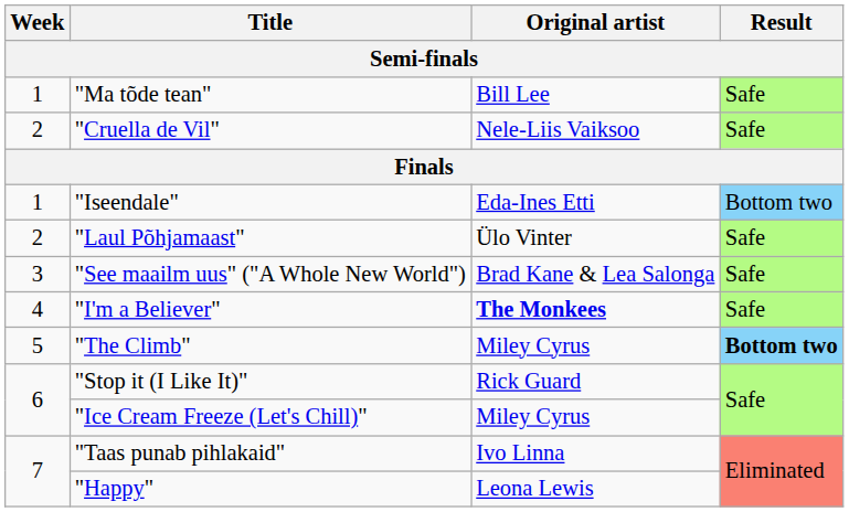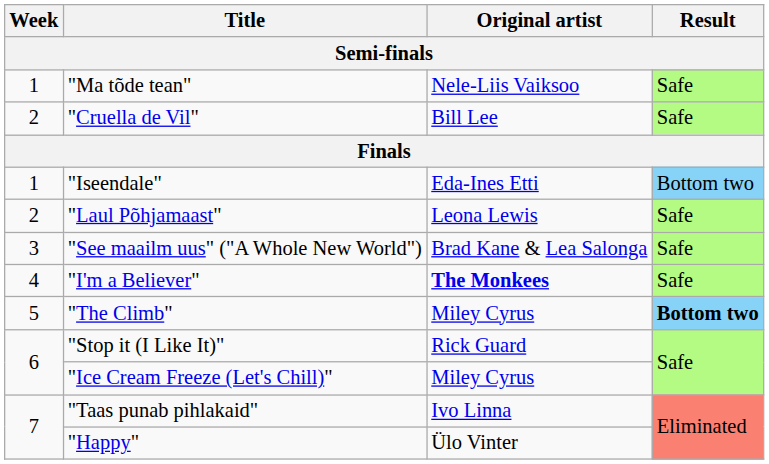 <table class="wikitable">
 <tr>
 <th>Week</th>
 <th>Title</th>
 <th>Original artist</th>
 <th>Result</th>
 </tr>
 <tr>
 <th colspan="4">Semi-finals</th>
 </tr>
 <tr>
 <td style="text-align:center;">1</td>
 <td>"Ma tõde tean"</td>
-<td><a href='#'>Bill Lee</a></td>
+<td><a href='#'>Nele-Liis Vaiksoo</a></td>
 <td style="background:#B4FB84">Safe</td>
 </tr>
 <tr>
 <td style="text-align:center;">2</td>
 <td>"<a href='#'>Cruella de Vil</a>"</td>
-<td><a href='#'>Nele-Liis Vaiksoo</a></td>
+<td><a href='#'>Bill Lee</a></td>
 <td style="background:#B4FB84">Safe</td>
 </tr>
 <tr>
 <th colspan="4">Finals</th>
 </tr>
 <tr>
 <td style="text-align:center;">1</td>
 <td>"Iseendale"</td>
 <td><a href='#'>Eda-Ines Etti</a></td>
 <td style="background:#87D3F8">Bottom two</td>
 </tr>
 <tr>
 <td style="text-align:center;">2</td>
 <td>"<a href='#'>Laul Põhjamaast</a>"</td>
-<td>Ülo Vinter</td>
+<td><a href='#'>Leona Lewis</a></td>
 <td style="background:#B4FB84">Safe</td>
 </tr>
 <tr>
 <td style="text-align:center;">3</td>
 <td>"<a href='#'>See maailm uus</a>" ("A Whole New World")</td>
 <td><a href='#'>Brad Kane</a> & <a href='#'>Lea Salonga</a></td>
 <td style="background:#B4FB84">Safe</td>
 </tr>
 <tr>
 <td style="text-align:center;">4</td>
 <td>"<a href='#'>I'm a Believer</a>"</td>
 <td><strong><a href='#'>The Monkees</a></strong></td>
 <td style="background:#B4FB84">Safe</td>
 </tr>
 <tr>
 <td style="text-align:center;">5</td>
 <td>"<a href='#'>The Climb</a>"</td>
 <td><a href='#'>Miley Cyrus</a></td>
 <td style="background:#87D3F8"><strong>Bottom two</strong></td>
 </tr>
 <tr>
 <td rowspan="2" style="text-align:center;">6</td>
 <td>"Stop it (I Like It)"</td>
 <td><a href='#'>Rick Guard</a></td>
 <td rowspan="2" style="background:#B4FB84">Safe</td>
 </tr>
 <tr>
 <td>"<a href='#'>Ice Cream Freeze (Let's Chill)</a>"</td>
 <td><a href='#'>Miley Cyrus</a></td>
 </tr>
 <tr>
 <td rowspan="2" style="text-align:center;">7</td>
 <td>"Taas punab pihlakaid"</td>
 <td><a href='#'>Ivo Linna</a></td>
 <td rowspan="2" style="background:salmon;">Eliminated</td>
 </tr>
 <tr>
 <td>"<a href='#'>Happy</a>"</td>
-<td><a href='#'>Leona Lewis</a></td>
+<td>Ülo Vinter</td>
 </tr>
 </table>
